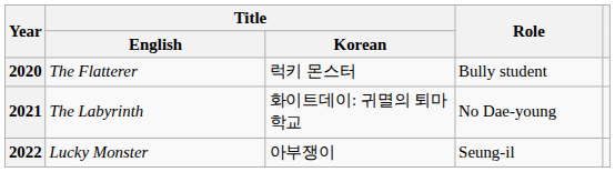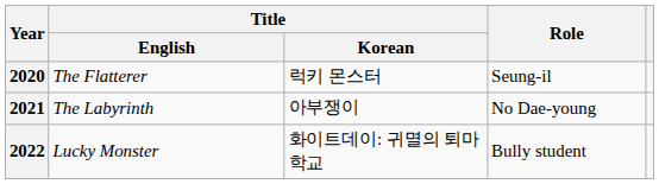 <table class="wikitable sortable plainrowheaders">
 <tr>
 <th scope="col" rowspan="2">Year</th>
 <th scope="col" colspan="2">Title</th>
 <th scope="col" rowspan="2" style="width:8.5em;">Role</th>
 <th scope="col" rowspan="2" class="unsortable"></th>
 </tr>
 <tr>
 <th scope="col" style="width:12.85em;">English</th>
 <th scope="col" style="width:11em;">Korean</th>
 </tr>
 <tr>
 <th scope="row">2020</th>
 <td><em>The Flatterer</em></td>
 <td>럭키 몬스터</td>
-<td>Bully student</td>
+<td>Seung-il</td>
 <td style="text-align:center"></td>
 </tr>
 <tr>
 <th scope="row">2021</th>
 <td><em>The Labyrinth</em></td>
-<td>화이트데이: 귀멸의 퇴마학교</td>
+<td>아부쟁이</td>
 <td>No Dae-young</td>
 <td style="text-align:center"></td>
 </tr>
 <tr>
 <th scope="row">2022</th>
 <td><em>Lucky Monster</em></td>
-<td>아부쟁이</td>
-<td>Seung-il</td>
+<td>화이트데이: 귀멸의 퇴마학교</td>
+<td>Bully student</td>
 <td style="text-align:center"></td>
 </tr>
 </table>
